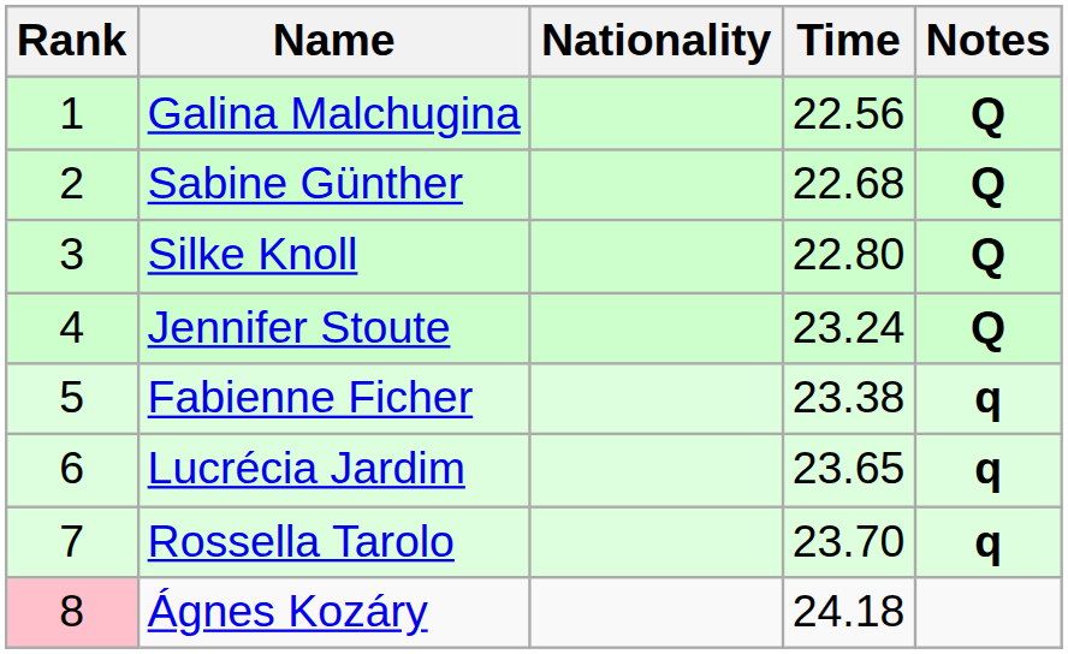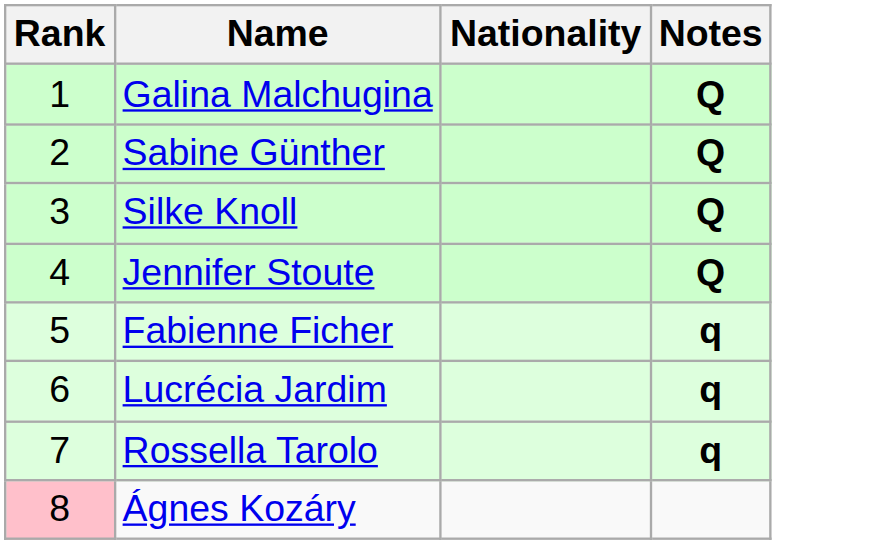 <table class="wikitable sortable" style="text-align:center">
 <tr>
 <th>Rank</th>
 <th>Name</th>
 <th>Nationality</th>
-<th>Time</th>
 <th>Notes</th>
 </tr>
 <tr bgcolor=ccffcc>
 <td>1</td>
 <td align=left><a href='#'>Galina Malchugina</a></td>
 <td align=left></td>
-<td>22.56</td>
 <td><strong>Q</strong></td>
 </tr>
 <tr bgcolor=ccffcc>
 <td>2</td>
 <td align=left><a href='#'>Sabine Günther</a></td>
 <td align=left></td>
-<td>22.68</td>
 <td><strong>Q</strong></td>
 </tr>
 <tr bgcolor=ccffcc>
 <td>3</td>
 <td align=left><a href='#'>Silke Knoll</a></td>
 <td align=left></td>
-<td>22.80</td>
 <td><strong>Q</strong></td>
 </tr>
 <tr bgcolor=ccffcc>
 <td>4</td>
 <td align=left><a href='#'>Jennifer Stoute</a></td>
 <td align=left></td>
-<td>23.24</td>
 <td><strong>Q</strong></td>
 </tr>
 <tr bgcolor=ddffdd>
 <td>5</td>
 <td align=left><a href='#'>Fabienne Ficher</a></td>
 <td align=left></td>
-<td>23.38</td>
 <td><strong>q</strong></td>
 </tr>
 <tr bgcolor=ddffdd>
 <td>6</td>
 <td align=left><a href='#'>Lucrécia Jardim</a></td>
 <td align=left></td>
-<td>23.65</td>
 <td><strong>q</strong></td>
 </tr>
 <tr bgcolor=ddffdd>
 <td>7</td>
 <td align=left><a href='#'>Rossella Tarolo</a></td>
 <td align=left></td>
-<td>23.70</td>
 <td><strong>q</strong></td>
 </tr>
 <tr>
 <td style="background: pink;">8</td>
 <td align=left><a href='#'>Ágnes Kozáry</a></td>
 <td align=left></td>
-<td>24.18</td>
 <td></td>
 </tr>
 </table>
